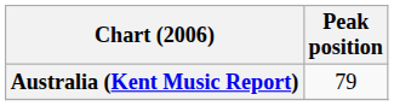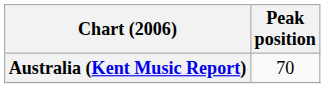 <table class="wikitable sortable plainrowheaders" style="text-align:center">
 <tr>
 <th scope="col">Chart (2006)</th>
 <th scope="col">Peak<br>position</th>
 </tr>
 <tr>
 <th scope="row">Australia (<a href='#'>Kent Music Report</a>)</th>
-<td>79</td>
+<td>70</td>
 </tr>
 <tr>
 </tr>
 <tr>
 </tr>
 <tr>
 </tr>
 <tr>
 </tr>
 <tr>
 </tr>
 <tr>
 </tr>
 </table>
